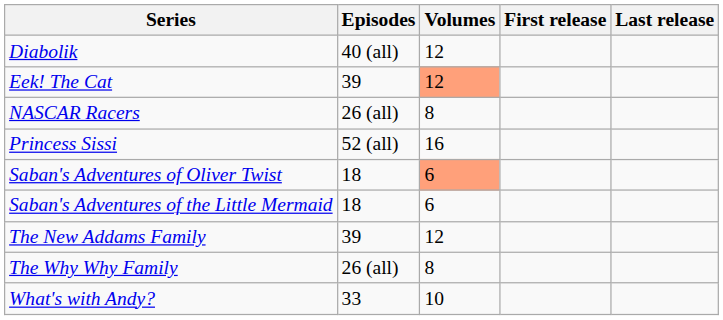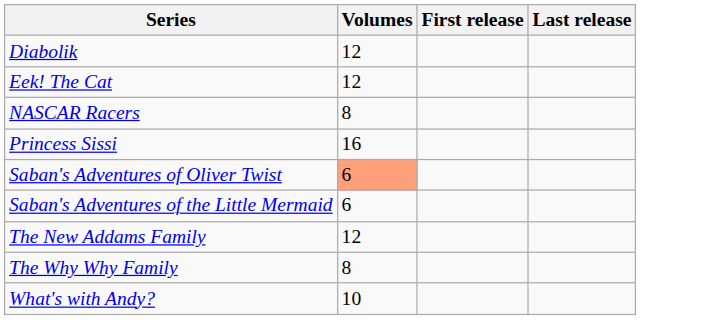 <table class="wikitable sortable">
 <tr>
 <th>Series</th>
-<th>Episodes</th>
 <th>Volumes</th>
 <th>First release</th>
 <th>Last release</th>
 </tr>
 <tr>
 <td><em><a href='#'>Diabolik</a></em></td>
-<td>40 (all)</td>
 <td>12</td>
 <td></td>
 <td></td>
 </tr>
 <tr>
 <td><em><a href='#'>Eek! The Cat</a></em></td>
-<td>39</td>
-<td style="background: lightsalmon;">12</td>
+<td>12</td>
 <td></td>
 <td></td>
 </tr>
 <tr>
 <td><em><a href='#'>NASCAR Racers</a></em></td>
-<td>26 (all)</td>
 <td>8</td>
 <td></td>
 <td></td>
 </tr>
 <tr>
 <td><em><a href='#'>Princess Sissi</a></em></td>
-<td>52 (all)</td>
 <td>16</td>
 <td></td>
 <td></td>
 </tr>
 <tr>
 <td><em><a href='#'>Saban's Adventures of Oliver Twist</a></em></td>
-<td>18</td>
 <td style="background: lightsalmon;">6</td>
 <td></td>
 <td></td>
 </tr>
 <tr>
 <td><em><a href='#'>Saban's Adventures of the Little Mermaid</a></em></td>
-<td>18</td>
 <td>6</td>
 <td></td>
 <td></td>
 </tr>
 <tr>
 <td><em><a href='#'>The New Addams Family</a></em></td>
-<td>39</td>
 <td>12</td>
 <td></td>
 <td></td>
 </tr>
 <tr>
 <td><em><a href='#'>The Why Why Family</a></em></td>
-<td>26 (all)</td>
 <td>8</td>
 <td></td>
 <td></td>
 </tr>
 <tr>
 <td><em><a href='#'>What's with Andy?</a></em></td>
-<td>33</td>
 <td>10</td>
 <td></td>
 <td></td>
 </tr>
 </table>
